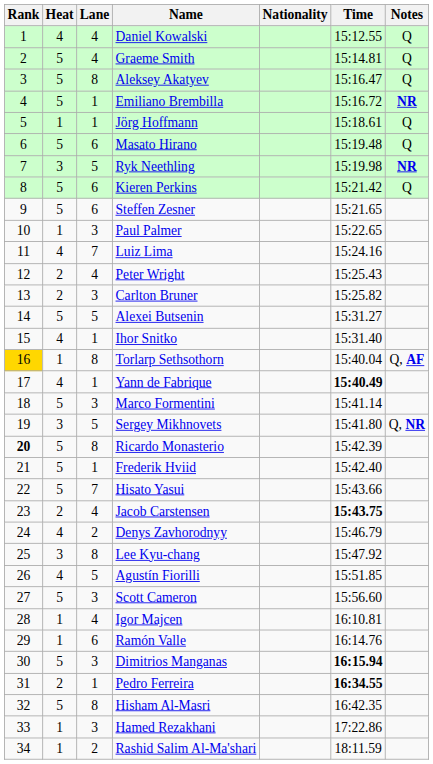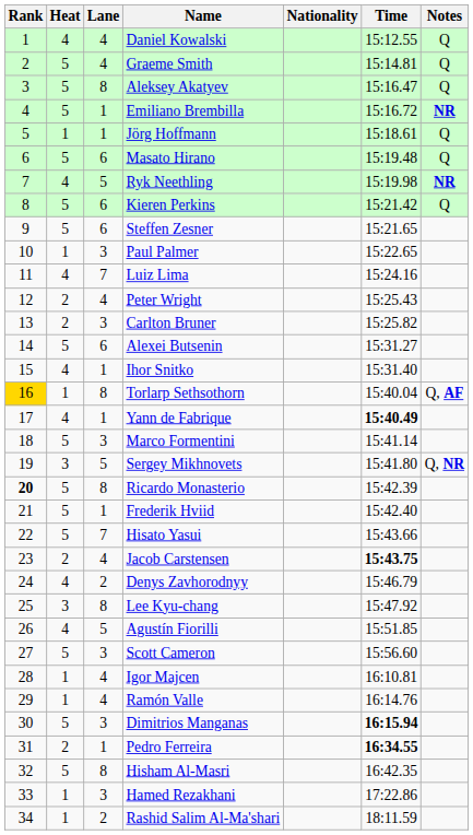 <table class="wikitable sortable" style="text-align:center">
 <tr>
 <th>Rank</th>
 <th>Heat</th>
 <th>Lane</th>
 <th>Name</th>
 <th>Nationality</th>
 <th>Time</th>
 <th>Notes</th>
 </tr>
 <tr bgcolor=#cfc>
 <td>1</td>
 <td>4</td>
 <td>4</td>
 <td align=left><a href='#'>Daniel Kowalski</a></td>
 <td align=left></td>
 <td>15:12.55</td>
 <td>Q</td>
 </tr>
 <tr bgcolor=#cfc>
 <td>2</td>
 <td>5</td>
 <td>4</td>
 <td align=left><a href='#'>Graeme Smith</a></td>
 <td align=left></td>
 <td>15:14.81</td>
 <td>Q</td>
 </tr>
 <tr bgcolor=#cfc>
 <td>3</td>
 <td>5</td>
 <td>8</td>
 <td align=left><a href='#'>Aleksey Akatyev</a></td>
 <td align=left></td>
 <td>15:16.47</td>
 <td>Q</td>
 </tr>
 <tr bgcolor=#cfc>
 <td>4</td>
 <td>5</td>
 <td>1</td>
 <td align=left><a href='#'>Emiliano Brembilla</a></td>
 <td align=left></td>
 <td>15:16.72</td>
 <td><strong><a href='#'>NR</a></strong></td>
 </tr>
 <tr bgcolor=#cfc>
 <td>5</td>
 <td>1</td>
 <td>1</td>
 <td align=left><a href='#'>Jörg Hoffmann</a></td>
 <td align=left></td>
 <td>15:18.61</td>
 <td>Q</td>
 </tr>
 <tr bgcolor=#cfc>
 <td>6</td>
 <td>5</td>
 <td>6</td>
 <td align=left><a href='#'>Masato Hirano</a></td>
 <td align=left></td>
 <td>15:19.48</td>
 <td>Q</td>
 </tr>
 <tr bgcolor=#cfc>
 <td>7</td>
-<td>3</td>
+<td>4</td>
 <td>5</td>
 <td align=left><a href='#'>Ryk Neethling</a></td>
 <td align=left></td>
 <td>15:19.98</td>
 <td><strong><a href='#'>NR</a></strong></td>
 </tr>
 <tr bgcolor=#cfc>
 <td>8</td>
 <td>5</td>
 <td>6</td>
 <td align=left><a href='#'>Kieren Perkins</a></td>
 <td align=left></td>
 <td>15:21.42</td>
 <td>Q</td>
 </tr>
 <tr>
 <td>9</td>
 <td>5</td>
 <td>6</td>
 <td align=left><a href='#'>Steffen Zesner</a></td>
 <td align=left></td>
 <td>15:21.65</td>
 <td></td>
 </tr>
 <tr>
 <td>10</td>
 <td>1</td>
 <td>3</td>
 <td align=left><a href='#'>Paul Palmer</a></td>
 <td align=left></td>
 <td>15:22.65</td>
 <td></td>
 </tr>
 <tr>
 <td>11</td>
 <td>4</td>
 <td>7</td>
 <td align=left><a href='#'>Luiz Lima</a></td>
 <td align=left></td>
 <td>15:24.16</td>
 <td></td>
 </tr>
 <tr>
 <td>12</td>
 <td>2</td>
 <td>4</td>
 <td align=left><a href='#'>Peter Wright</a></td>
 <td align=left></td>
 <td>15:25.43</td>
 <td></td>
 </tr>
 <tr>
 <td>13</td>
 <td>2</td>
 <td>3</td>
 <td align=left><a href='#'>Carlton Bruner</a></td>
 <td align=left></td>
 <td>15:25.82</td>
 <td></td>
 </tr>
 <tr>
 <td>14</td>
 <td>5</td>
-<td>5</td>
+<td>6</td>
 <td align=left><a href='#'>Alexei Butsenin</a></td>
 <td align=left></td>
 <td>15:31.27</td>
 <td></td>
 </tr>
 <tr>
 <td>15</td>
 <td>4</td>
 <td>1</td>
 <td align=left><a href='#'>Ihor Snitko</a></td>
 <td align=left></td>
 <td>15:31.40</td>
 <td></td>
 </tr>
 <tr>
 <td style="background: gold;">16</td>
 <td>1</td>
 <td>8</td>
 <td align=left><a href='#'>Torlarp Sethsothorn</a></td>
 <td align=left></td>
 <td>15:40.04</td>
 <td>Q, <strong><a href='#'>AF</a></strong></td>
 </tr>
 <tr>
 <td>17</td>
 <td>4</td>
 <td>1</td>
 <td align=left><a href='#'>Yann de Fabrique</a></td>
 <td align=left></td>
 <td><strong>15:40.49</strong></td>
 <td></td>
 </tr>
 <tr>
 <td>18</td>
 <td>5</td>
 <td>3</td>
 <td align=left><a href='#'>Marco Formentini</a></td>
 <td align=left></td>
 <td>15:41.14</td>
 <td></td>
 </tr>
 <tr>
 <td>19</td>
 <td>3</td>
 <td>5</td>
 <td align=left><a href='#'>Sergey Mikhnovets</a></td>
 <td align=left></td>
 <td>15:41.80</td>
 <td>Q, <strong><a href='#'>NR</a></strong></td>
 </tr>
 <tr>
 <td><strong>20</strong></td>
 <td>5</td>
 <td>8</td>
 <td align=left><a href='#'>Ricardo Monasterio</a></td>
 <td align=left></td>
 <td>15:42.39</td>
 <td></td>
 </tr>
 <tr>
 <td>21</td>
 <td>5</td>
 <td>1</td>
 <td align=left><a href='#'>Frederik Hviid</a></td>
 <td align=left></td>
 <td>15:42.40</td>
 <td></td>
 </tr>
 <tr>
 <td>22</td>
 <td>5</td>
 <td>7</td>
 <td align=left><a href='#'>Hisato Yasui</a></td>
 <td align=left></td>
 <td>15:43.66</td>
 <td></td>
 </tr>
 <tr>
 <td>23</td>
 <td>2</td>
 <td>4</td>
 <td align=left><a href='#'>Jacob Carstensen</a></td>
 <td align=left></td>
 <td><strong>15:43.75</strong></td>
 <td></td>
 </tr>
 <tr>
 <td>24</td>
 <td>4</td>
 <td>2</td>
 <td align=left><a href='#'>Denys Zavhorodnyy</a></td>
 <td align=left></td>
 <td>15:46.79</td>
 <td></td>
 </tr>
 <tr>
 <td>25</td>
 <td>3</td>
 <td>8</td>
 <td align=left><a href='#'>Lee Kyu-chang</a></td>
 <td align=left></td>
 <td>15:47.92</td>
 <td></td>
 </tr>
 <tr>
 <td>26</td>
 <td>4</td>
 <td>5</td>
 <td align=left><a href='#'>Agustín Fiorilli</a></td>
 <td align=left></td>
 <td>15:51.85</td>
 <td></td>
 </tr>
 <tr>
 <td>27</td>
 <td>5</td>
 <td>3</td>
 <td align=left><a href='#'>Scott Cameron</a></td>
 <td align=left></td>
 <td>15:56.60</td>
 <td></td>
 </tr>
 <tr>
 <td>28</td>
 <td>1</td>
 <td>4</td>
 <td align=left><a href='#'>Igor Majcen</a></td>
 <td align=left></td>
 <td>16:10.81</td>
 <td></td>
 </tr>
 <tr>
 <td>29</td>
 <td>1</td>
-<td>6</td>
+<td>4</td>
 <td align=left><a href='#'>Ramón Valle</a></td>
 <td align=left></td>
 <td>16:14.76</td>
 <td></td>
 </tr>
 <tr>
 <td>30</td>
 <td>5</td>
 <td>3</td>
 <td align=left><a href='#'>Dimitrios Manganas</a></td>
 <td align=left></td>
 <td><strong>16:15.94</strong></td>
 <td></td>
 </tr>
 <tr>
 <td>31</td>
 <td>2</td>
 <td>1</td>
 <td align=left><a href='#'>Pedro Ferreira</a></td>
 <td align=left></td>
 <td><strong>16:34.55</strong></td>
 <td></td>
 </tr>
 <tr>
 <td>32</td>
 <td>5</td>
 <td>8</td>
 <td align=left><a href='#'>Hisham Al-Masri</a></td>
 <td align=left></td>
 <td>16:42.35</td>
 <td></td>
 </tr>
 <tr>
 <td>33</td>
 <td>1</td>
 <td>3</td>
 <td align=left><a href='#'>Hamed Rezakhani</a></td>
 <td align=left></td>
 <td>17:22.86</td>
 <td></td>
 </tr>
 <tr>
 <td>34</td>
 <td>1</td>
 <td>2</td>
 <td align=left><a href='#'>Rashid Salim Al-Ma'shari</a></td>
 <td align=left></td>
 <td>18:11.59</td>
 <td></td>
 </tr>
 </table>
